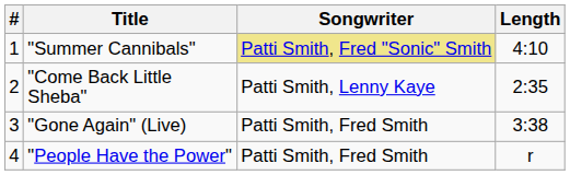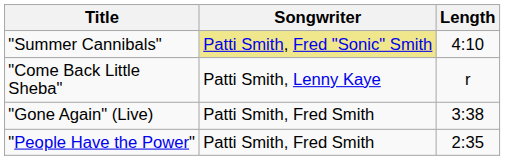 <table class="wikitable">
 <tr>
-<th>#</th>
 <th width="180">Title</th>
 <th>Songwriter</th>
 <th>Length</th>
 </tr>
 <tr>
-<td align="center">1</td>
 <td>"Summer Cannibals"</td>
 <td style="background: khaki;"><a href='#'>Patti Smith</a>, <a href='#'>Fred "Sonic" Smith</a></td>
 <td align="center">4:10</td>
 </tr>
 <tr>
-<td align="center">2</td>
 <td>"Come Back Little Sheba"</td>
 <td>Patti Smith, <a href='#'>Lenny Kaye</a></td>
-<td align="center">2:35</td>
+<td align="center">r</td>
 </tr>
 <tr>
-<td align="center">3</td>
 <td>"Gone Again" (Live)</td>
 <td>Patti Smith, Fred Smith</td>
 <td align="center">3:38</td>
 </tr>
 <tr>
-<td align="center">4</td>
 <td>"<a href='#'>People Have the Power</a>"</td>
 <td>Patti Smith, Fred Smith</td>
-<td align="center">r</td>
+<td align="center">2:35</td>
 </tr>
 </table>
